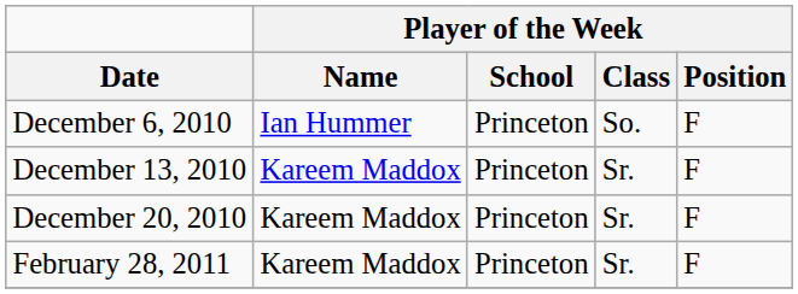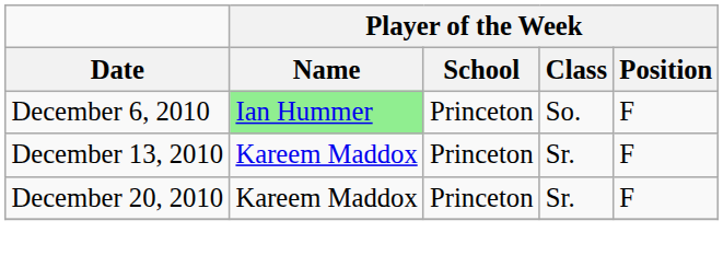 <table class="wikitable">
 <tr>
 <td></td>
 <th colspan=4><strong>Player of the Week</strong></th>
 </tr>
 <tr>
 <th>Date</th>
 <th>Name</th>
 <th>School</th>
 <th>Class</th>
 <th>Position</th>
 </tr>
 <tr>
 <td>December 6, 2010</td>
-<td><a href='#'>Ian Hummer</a></td>
+<td style="background: lightgreen;"><a href='#'>Ian Hummer</a></td>
 <td>Princeton</td>
 <td>So.</td>
 <td>F</td>
 </tr>
 <tr>
 <td>December 13, 2010</td>
 <td><a href='#'>Kareem Maddox</a></td>
 <td>Princeton</td>
 <td>Sr.</td>
 <td>F</td>
 </tr>
 <tr>
 <td>December 20, 2010</td>
 <td>Kareem Maddox</td>
 <td>Princeton</td>
 <td>Sr.</td>
 <td>F</td>
 </tr>
 <tr>
-<td>February 28, 2011</td>
-<td>Kareem Maddox</td>
-<td>Princeton</td>
-<td>Sr.</td>
-<td>F</td>
-</tr>
-<tr>
 </tr>
 </table>
